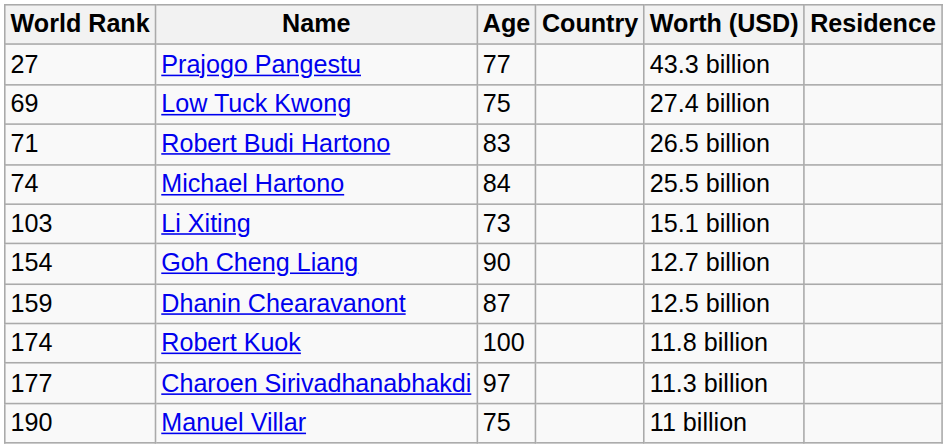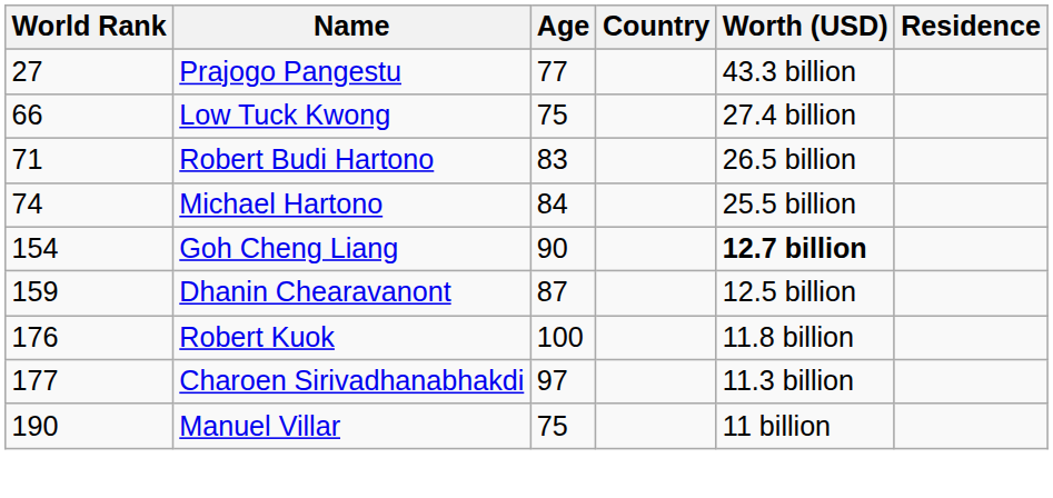 <table class="wikitable sortable">
 <tr>
 <th>World Rank</th>
 <th>Name</th>
 <th>Age</th>
 <th>Country</th>
 <th>Worth (USD)</th>
 <th>Residence</th>
 </tr>
 <tr>
 <td>27</td>
 <td><a href='#'>Prajogo Pangestu</a></td>
 <td>77</td>
 <td></td>
 <td>43.3 billion</td>
 <td></td>
 </tr>
 <tr>
-<td>69</td>
+<td>66</td>
 <td><a href='#'>Low Tuck Kwong</a></td>
 <td>75</td>
 <td></td>
 <td>27.4 billion</td>
 <td></td>
 </tr>
 <tr>
 <td>71</td>
 <td><a href='#'>Robert Budi Hartono</a></td>
 <td>83</td>
 <td></td>
 <td>26.5 billion</td>
 <td></td>
 </tr>
 <tr>
 <td>74</td>
 <td><a href='#'>Michael Hartono</a></td>
 <td>84</td>
 <td></td>
 <td>25.5 billion</td>
 <td></td>
 </tr>
 <tr>
-<td>103</td>
-<td><a href='#'>Li Xiting</a></td>
-<td>73</td>
-<td></td>
-<td>15.1 billion</td>
-<td></td>
-</tr>
-<tr>
 <td>154</td>
 <td><a href='#'>Goh Cheng Liang</a></td>
 <td>90</td>
 <td></td>
-<td>12.7 billion</td>
+<td><strong>12.7 billion</strong></td>
 <td></td>
 </tr>
 <tr>
 <td>159</td>
 <td><a href='#'>Dhanin Chearavanont</a></td>
 <td>87</td>
 <td></td>
 <td>12.5 billion</td>
 <td></td>
 </tr>
 <tr>
-<td>174</td>
+<td>176</td>
 <td><a href='#'>Robert Kuok</a></td>
 <td>100</td>
 <td></td>
 <td>11.8 billion</td>
 <td></td>
 </tr>
 <tr>
 <td>177</td>
 <td><a href='#'>Charoen Sirivadhanabhakdi</a></td>
 <td>97</td>
 <td></td>
 <td>11.3 billion</td>
 <td></td>
 </tr>
 <tr>
 <td>190</td>
 <td><a href='#'>Manuel Villar</a></td>
 <td>75</td>
 <td></td>
 <td>11 billion</td>
 <td></td>
 </tr>
 </table>
